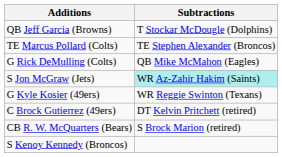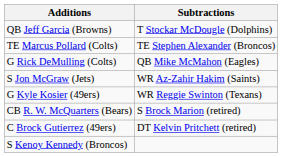 <table class="wikitable">
 <tr>
 <th>Additions</th>
 <th>Subtractions</th>
 </tr>
 <tr>
 <td>QB <a href='#'>Jeff Garcia</a> (Browns)</td>
 <td>T <a href='#'>Stockar McDougle</a> (Dolphins)</td>
 </tr>
 <tr>
 <td>TE <a href='#'>Marcus Pollard</a> (Colts)</td>
 <td>TE <a href='#'>Stephen Alexander</a> (Broncos)</td>
 </tr>
 <tr>
 <td>G <a href='#'>Rick DeMulling</a> (Colts)</td>
 <td>QB <a href='#'>Mike McMahon</a> (Eagles)</td>
 </tr>
 <tr>
 <td>S <a href='#'>Jon McGraw</a> (Jets)</td>
-<td style="background: paleturquoise;">WR <a href='#'>Az-Zahir Hakim</a> (Saints)</td>
+<td>WR <a href='#'>Az-Zahir Hakim</a> (Saints)</td>
 </tr>
 <tr>
 <td>G <a href='#'>Kyle Kosier</a> (49ers)</td>
 <td>WR <a href='#'>Reggie Swinton</a> (Texans)</td>
 </tr>
 <tr>
+<td>CB <a href='#'>R. W. McQuarters</a> (Bears)</td>
+<td>S <a href='#'>Brock Marion</a> (retired)</td>
+</tr>
+<tr>
 <td>C <a href='#'>Brock Gutierrez</a> (49ers)</td>
 <td>DT <a href='#'>Kelvin Pritchett</a> (retired)</td>
-</tr>
-<tr>
-<td>CB <a href='#'>R. W. McQuarters</a> (Bears)</td>
-<td>S <a href='#'>Brock Marion</a> (retired)</td>
 </tr>
 <tr>
 <td>S <a href='#'>Kenoy Kennedy</a> (Broncos)</td>
 <td></td>
 </tr>
 </table>
